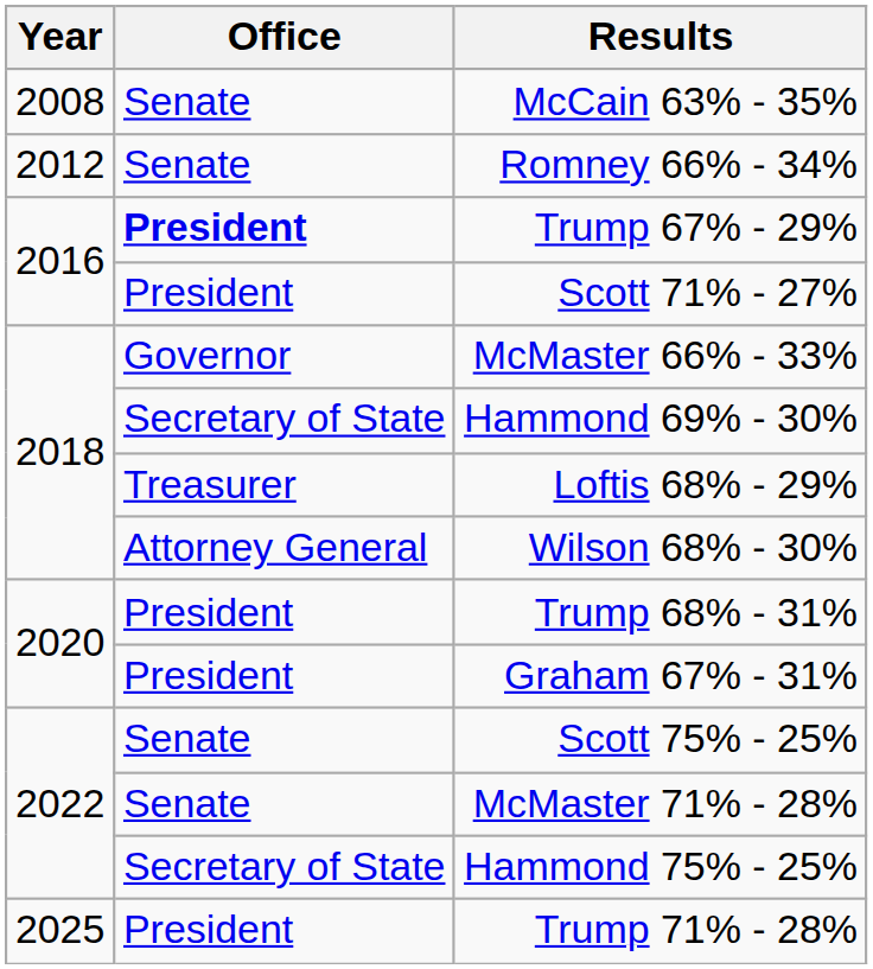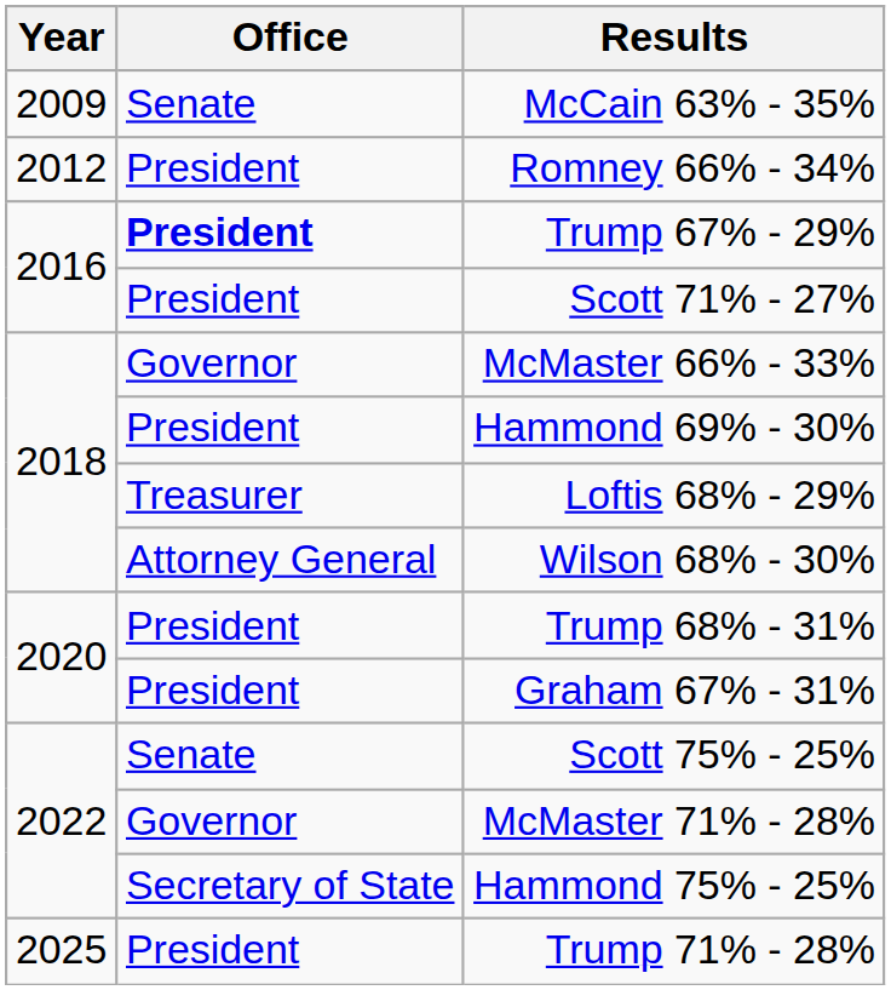 <table class=wikitable>
 <tr>
 <th>Year</th>
 <th>Office</th>
 <th>Results</th>
 </tr>
 <tr>
-<td>2008</td>
+<td>2009</td>
 <td><a href='#'>Senate</a></td>
 <td align="right" ><a href='#'>McCain</a> 63% - 35%</td>
 </tr>
 <tr>
 <td>2012</td>
-<td><a href='#'>Senate</a></td>
+<td><a href='#'>President</a></td>
 <td align="right" ><a href='#'>Romney</a> 66% - 34%</td>
 </tr>
 <tr>
 <td rowspan=2>2016</td>
 <td><strong><a href='#'>President</a></strong></td>
 <td align="right" ><a href='#'>Trump</a> 67% - 29%</td>
 </tr>
 <tr>
 <td><a href='#'>President</a></td>
 <td align="right" ><a href='#'>Scott</a> 71% - 27%</td>
 </tr>
 <tr>
 <td rowspan=4>2018</td>
 <td><a href='#'>Governor</a></td>
 <td align="right" ><a href='#'>McMaster</a> 66% - 33%</td>
 </tr>
 <tr>
-<td><a href='#'>Secretary of State</a></td>
+<td><a href='#'>President</a></td>
 <td align="right" ><a href='#'>Hammond</a> 69% - 30%</td>
 </tr>
 <tr>
 <td><a href='#'>Treasurer</a></td>
 <td align="right" ><a href='#'>Loftis</a> 68% - 29%</td>
 </tr>
 <tr>
 <td><a href='#'>Attorney General</a></td>
 <td align="right" ><a href='#'>Wilson</a> 68% - 30%</td>
 </tr>
 <tr>
 <td rowspan=2>2020</td>
 <td><a href='#'>President</a></td>
 <td align="right" ><a href='#'>Trump</a> 68% - 31%</td>
 </tr>
 <tr>
 <td><a href='#'>President</a></td>
 <td align="right" ><a href='#'>Graham</a> 67% - 31%</td>
 </tr>
 <tr>
 <td rowspan=3>2022</td>
 <td><a href='#'>Senate</a></td>
 <td align="right" ><a href='#'>Scott</a> 75% - 25%</td>
 </tr>
 <tr>
-<td><a href='#'>Senate</a></td>
+<td><a href='#'>Governor</a></td>
 <td align="right" ><a href='#'>McMaster</a> 71% - 28%</td>
 </tr>
 <tr>
 <td><a href='#'>Secretary of State</a></td>
 <td align="right" ><a href='#'>Hammond</a> 75% - 25%</td>
 </tr>
 <tr>
 <td>2025</td>
 <td><a href='#'>President</a></td>
 <td align="right" ><a href='#'>Trump</a> 71% - 28%</td>
 </tr>
 </table>
